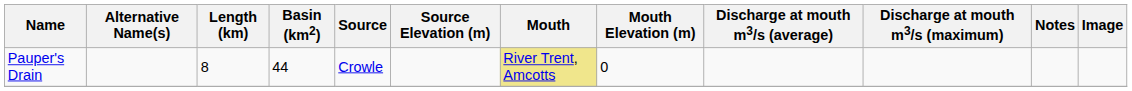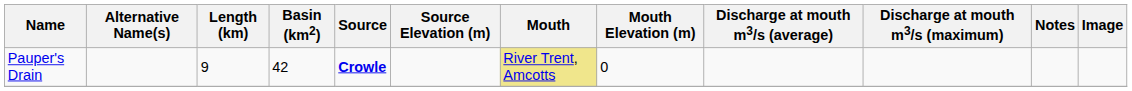 <table class="wikitable sortable">
 <tr>
 <th>Name</th>
 <th>Alternative Name(s)</th>
 <th>Length (km)</th>
 <th>Basin (km<sup>2</sup>)</th>
 <th>Source</th>
 <th>Source Elevation (m)</th>
 <th>Mouth</th>
 <th>Mouth Elevation (m)</th>
 <th>Discharge at mouth m<sup>3</sup>/s (average)</th>
 <th class="unsortable">Discharge at mouth m<sup>3</sup>/s (maximum)</th>
 <th>Notes</th>
 <th class="unsortable">Image</th>
 </tr>
 <tr>
 <td><a href='#'>Pauper's Drain</a></td>
 <td></td>
-<td>8</td>
-<td>44</td>
-<td><a href='#'>Crowle</a></td>
+<td>9</td>
+<td>42</td>
+<td><strong><a href='#'>Crowle</a></strong></td>
 <td></td>
 <td style="background: khaki;"><a href='#'>River Trent</a>, <a href='#'>Amcotts</a></td>
 <td>0</td>
 <td></td>
 <td></td>
 <td></td>
 <td></td>
 </tr>
 <tr>
 </tr>
 </table>
